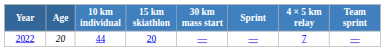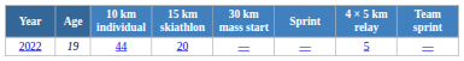 <table class="wikitable" style="font-size:95%; text-align:center; border:grey solid 1px; border-collapse:collapse; background:#ffffff;">
 <tr>
 <th style="background-color:#369; color:white; width:60px;"> Year </th>
 <th style="background-color:#369; color:white; width:40px;"> Age </th>
 <th style="background-color:#4180be; color:white; width:75px;"> 10 km <br> individual </th>
 <th style="background-color:#4180be; color:white; width:75px;"> 15 km <br> skiathlon </th>
 <th style="background-color:#4180be; color:white; width:75px;"> 30 km <br> mass start </th>
 <th style="background-color:#4180be; color:white; width:75px;"> Sprint </th>
 <th style="background-color:#4180be; color:white; width:75px;"> 4 × 5 km <br> relay </th>
 <th style="background-color:#4180be; color:white; width:75px;"> Team <br> sprint </th>
 </tr>
 <tr>
 <td><a href='#'>2022</a></td>
-<td><em>20</em></td>
+<td><em>19</em></td>
 <td><a href='#'>44</a></td>
 <td><a href='#'>20</a></td>
 <td><a href='#'>—</a></td>
 <td><a href='#'>—</a></td>
-<td><a href='#'>7</a></td>
+<td><a href='#'>5</a></td>
 <td><a href='#'>—</a></td>
 </tr>
 </table>
